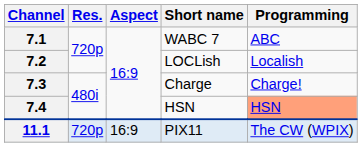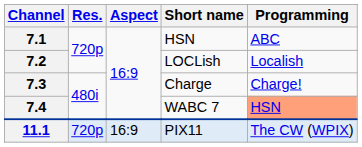 <table class="wikitable">
 <tr>
 <th scope = "col"><a href='#'>Channel</a></th>
 <th scope = "col"><a href='#'>Res.</a></th>
 <th scope = "col"><a href='#'>Aspect</a></th>
 <th scope = "col">Short name</th>
 <th scope = "col">Programming</th>
 </tr>
 <tr>
 <th scope = "row">7.1</th>
 <td rowspan=2><a href='#'>720p</a></td>
 <td rowspan=4><a href='#'>16:9</a></td>
-<td>WABC 7</td>
+<td>HSN</td>
 <td><a href='#'>ABC</a></td>
 </tr>
 <tr>
 <th scope = "row">7.2</th>
 <td>LOCLish</td>
 <td><a href='#'>Localish</a></td>
 </tr>
 <tr>
 <th scope = "row">7.3</th>
 <td rowspan=2><a href='#'>480i</a></td>
 <td>Charge</td>
 <td><a href='#'>Charge!</a></td>
 </tr>
 <tr>
 <th scope = "row">7.4</th>
-<td>HSN</td>
+<td>WABC 7</td>
 <td style="background: lightsalmon;"><a href='#'>HSN</a></td>
 </tr>
 <tr style="background-color:#DFEBF6; border-top: 2px solid #003399;">
 <th scope = "row"><a href='#'>11.1</a></th>
 <td><a href='#'>720p</a></td>
 <td>16:9</td>
 <td>PIX11</td>
 <td><a href='#'>The CW</a> (<a href='#'>WPIX</a>)</td>
 </tr>
 </table>
